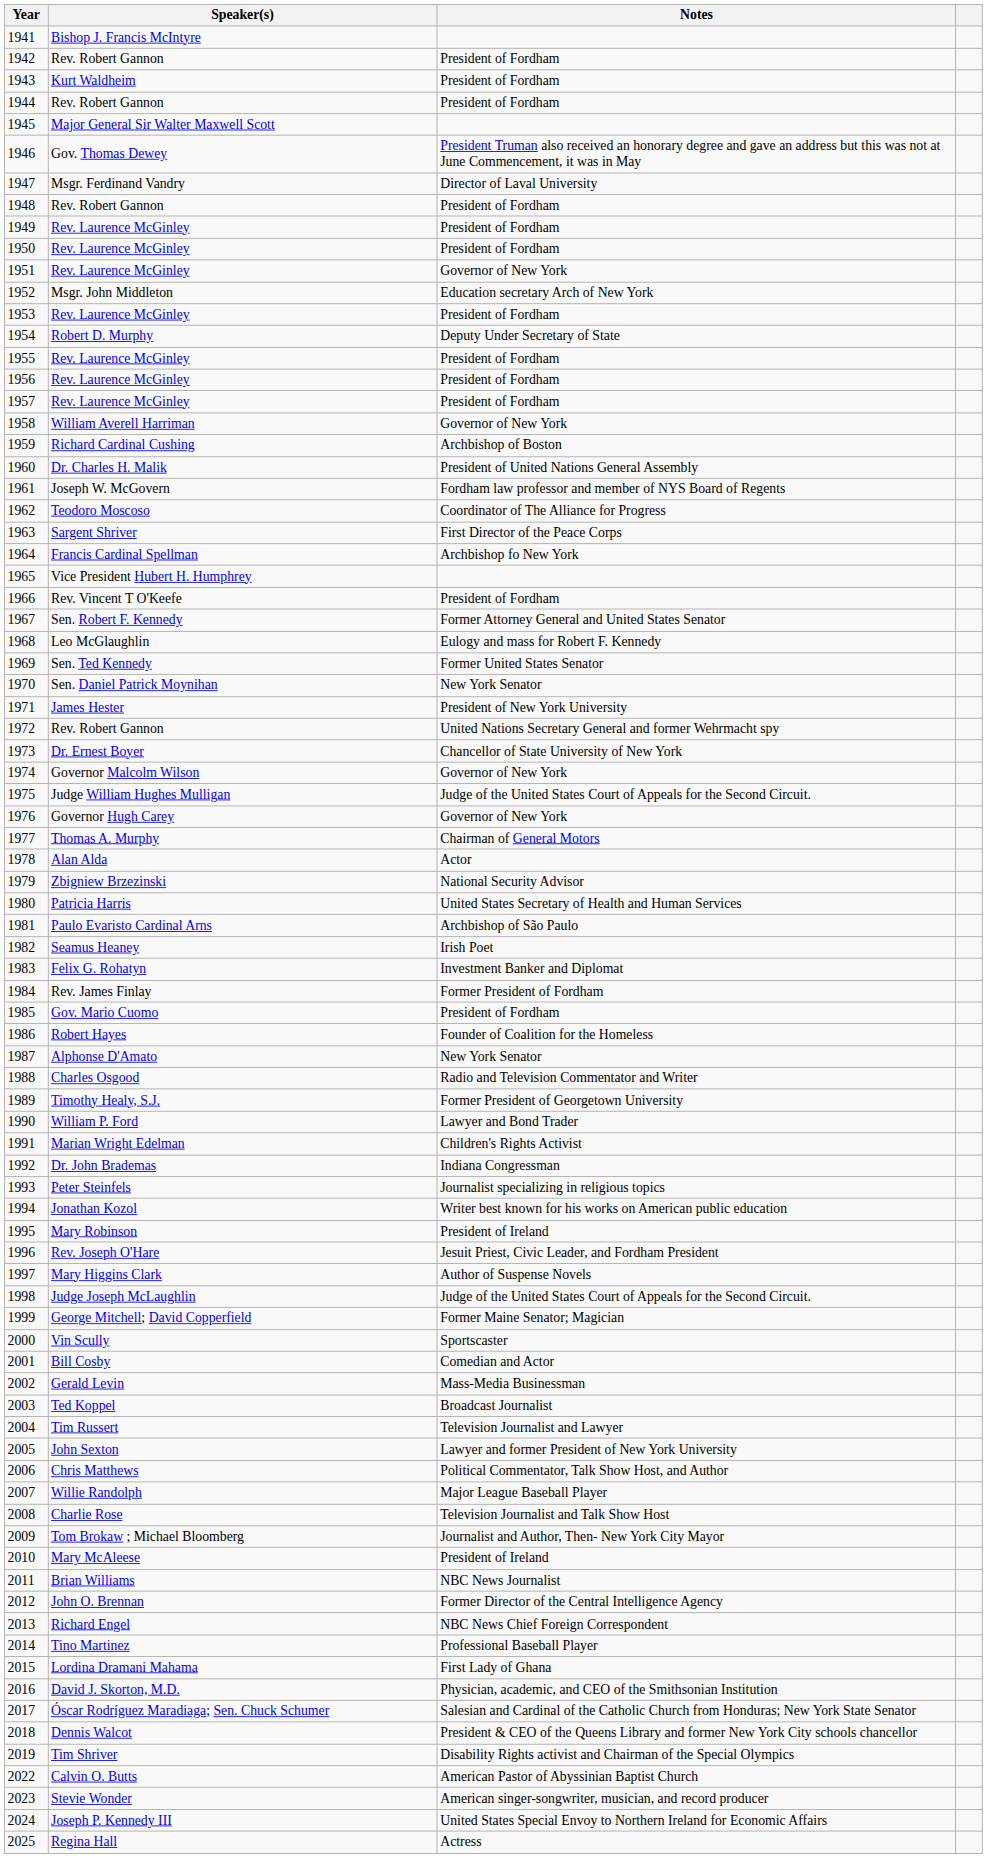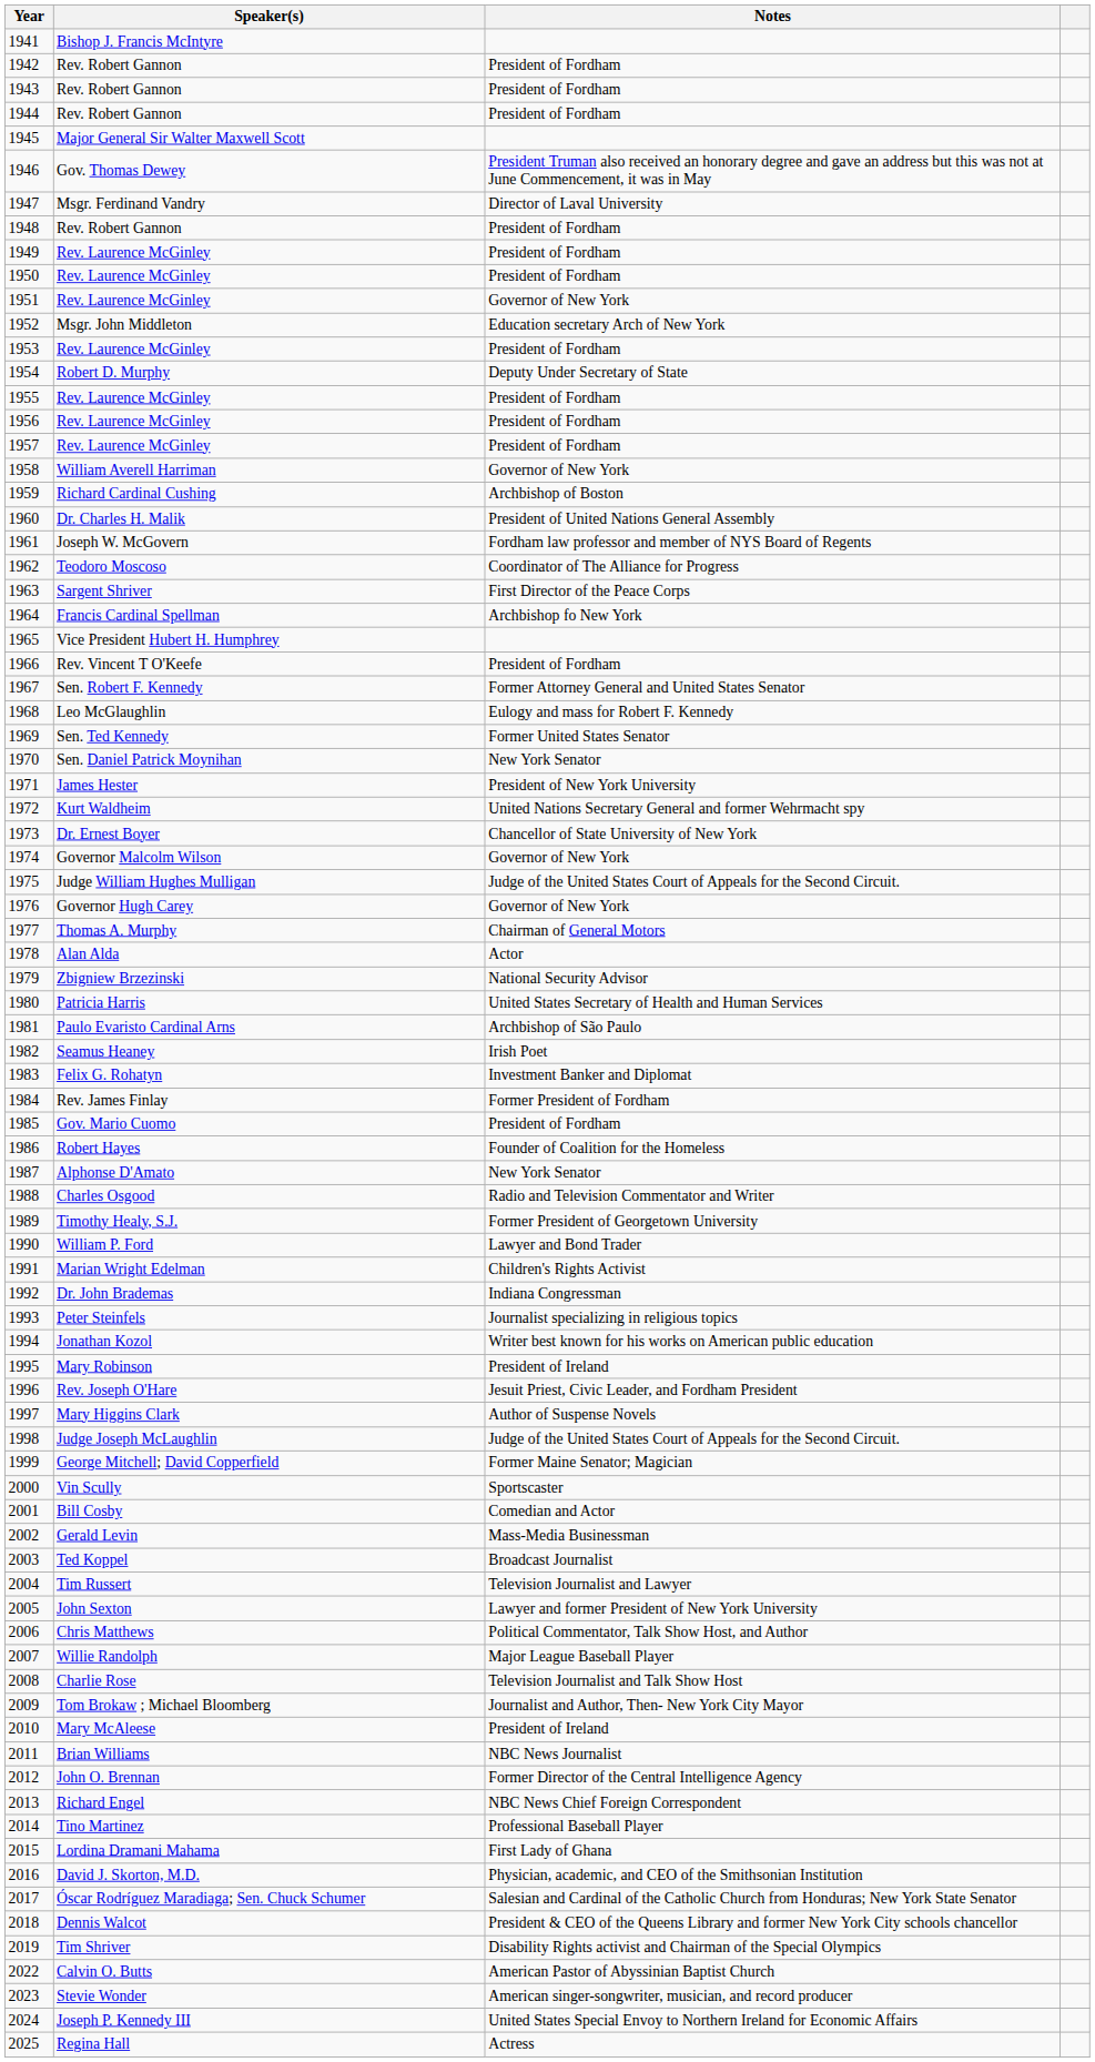 <table class="wikitable sortable" style="width:90%">
 <tr>
 <th style="width:3%;">Year</th>
 <th style="width:30%;" class="unsortable">Speaker(s)</th>
 <th style="width:40%;">Notes</th>
 <th style="width:2%;" class="unsortable"></th>
 </tr>
 <tr>
 <td>1941</td>
 <td><a href='#'>Bishop J. Francis McIntyre</a></td>
 <td></td>
 <td style=text-align:center></td>
 </tr>
 <tr>
 <td>1942</td>
 <td>Rev. Robert Gannon</td>
 <td>President of Fordham</td>
 <td style=text-align:center></td>
 </tr>
 <tr>
 <td>1943</td>
-<td><a href='#'>Kurt Waldheim</a></td>
+<td>Rev. Robert Gannon</td>
 <td>President of Fordham</td>
 <td style=text-align:center></td>
 </tr>
 <tr>
 <td>1944</td>
 <td>Rev. Robert Gannon</td>
 <td>President of Fordham</td>
 <td style=text-align:center></td>
 </tr>
 <tr>
 <td>1945</td>
 <td><a href='#'>Major General Sir Walter Maxwell Scott</a></td>
 <td></td>
 <td style=text-align:center></td>
 </tr>
 <tr>
 <td>1946</td>
 <td>Gov. <a href='#'>Thomas Dewey</a></td>
 <td><a href='#'>President Truman</a> also received an honorary degree and gave an address but this was not at June Commencement, it was in May</td>
 <td style=text-align:center></td>
 </tr>
 <tr>
 <td>1947</td>
 <td>Msgr. Ferdinand Vandry</td>
 <td>Director of Laval University</td>
 <td style=text-align:center></td>
 </tr>
 <tr>
 <td>1948</td>
 <td>Rev. Robert Gannon</td>
 <td>President of Fordham</td>
 <td style=text-align:center></td>
 </tr>
 <tr>
 <td>1949</td>
 <td><a href='#'>Rev. Laurence McGinley</a></td>
 <td>President of Fordham</td>
 <td style=text-align:center></td>
 </tr>
 <tr>
 <td>1950</td>
 <td><a href='#'>Rev. Laurence McGinley</a></td>
 <td>President of Fordham</td>
 <td style=text-align:center></td>
 </tr>
 <tr>
 <td>1951</td>
 <td><a href='#'>Rev. Laurence McGinley</a></td>
 <td>Governor of New York</td>
 <td style=text-align:center></td>
 </tr>
 <tr>
 <td>1952</td>
 <td>Msgr. John Middleton</td>
 <td>Education secretary Arch of New York</td>
 <td style=text-align:center></td>
 </tr>
 <tr>
 <td>1953</td>
 <td><a href='#'>Rev. Laurence McGinley</a></td>
 <td>President of Fordham</td>
 <td style=text-align:center></td>
 </tr>
 <tr>
 <td>1954</td>
 <td><a href='#'>Robert D. Murphy</a></td>
 <td>Deputy Under Secretary of State</td>
 <td style=text-align:center></td>
 </tr>
 <tr>
 <td>1955</td>
 <td><a href='#'>Rev. Laurence McGinley</a></td>
 <td>President of Fordham</td>
 <td style=text-align:center></td>
 </tr>
 <tr>
 <td>1956</td>
 <td><a href='#'>Rev. Laurence McGinley</a></td>
 <td>President of Fordham</td>
 <td style=text-align:center></td>
 </tr>
 <tr>
 <td>1957</td>
 <td><a href='#'>Rev. Laurence McGinley</a></td>
 <td>President of Fordham</td>
 <td style=text-align:center></td>
 </tr>
 <tr>
 <td>1958</td>
 <td><a href='#'>William Averell Harriman</a></td>
 <td>Governor of New York</td>
 <td style=text-align:center></td>
 </tr>
 <tr>
 <td>1959</td>
 <td><a href='#'>Richard Cardinal Cushing</a></td>
 <td>Archbishop of Boston</td>
 <td style=text-align:center></td>
 </tr>
 <tr>
 <td>1960</td>
 <td><a href='#'>Dr. Charles H. Malik</a></td>
 <td>President of United Nations General Assembly</td>
 <td style=text-align:center></td>
 </tr>
 <tr>
 <td>1961</td>
 <td>Joseph W. McGovern</td>
 <td>Fordham law professor and member of NYS Board of Regents</td>
 <td style=text-align:center></td>
 </tr>
 <tr>
 <td>1962</td>
 <td><a href='#'>Teodoro Moscoso</a></td>
 <td>Coordinator of The Alliance for Progress</td>
 <td style=text-align:center></td>
 </tr>
 <tr>
 <td>1963</td>
 <td><a href='#'>Sargent Shriver</a></td>
 <td>First Director of the Peace Corps</td>
 <td style=text-align:center></td>
 </tr>
 <tr>
 <td>1964</td>
 <td><a href='#'>Francis Cardinal Spellman</a></td>
 <td>Archbishop fo New York</td>
 <td style=text-align:center></td>
 </tr>
 <tr>
 <td>1965</td>
 <td>Vice President <a href='#'>Hubert H. Humphrey</a></td>
 <td></td>
 <td style=text-align:center></td>
 </tr>
 <tr>
 <td>1966</td>
 <td>Rev. Vincent T O'Keefe</td>
 <td>President of Fordham</td>
 <td style=text-align:center></td>
 </tr>
 <tr>
 <td>1967</td>
 <td>Sen. <a href='#'>Robert F. Kennedy</a></td>
 <td>Former Attorney General and United States Senator</td>
 <td style=text-align:center></td>
 </tr>
 <tr>
 <td>1968</td>
 <td>Leo McGlaughlin</td>
 <td>Eulogy and mass for Robert F. Kennedy</td>
 <td style=text-align:center></td>
 </tr>
 <tr>
 <td>1969</td>
 <td>Sen. <a href='#'>Ted Kennedy</a></td>
 <td>Former United States Senator</td>
 <td style=text-align:center></td>
 </tr>
 <tr>
 <td>1970</td>
 <td>Sen. <a href='#'>Daniel Patrick Moynihan</a></td>
 <td>New York Senator</td>
 <td style=text-align:center></td>
 </tr>
 <tr>
 <td>1971</td>
 <td><a href='#'>James Hester</a></td>
 <td>President of New York University</td>
 <td style=text-align:center></td>
 </tr>
 <tr>
 <td>1972</td>
-<td>Rev. Robert Gannon</td>
+<td><a href='#'>Kurt Waldheim</a></td>
 <td>United Nations Secretary General and former Wehrmacht spy</td>
 <td style=text-align:center></td>
 </tr>
 <tr>
 <td>1973</td>
 <td><a href='#'>Dr. Ernest Boyer</a></td>
 <td>Chancellor of State University of New York</td>
 <td style=text-align:center></td>
 </tr>
 <tr>
 <td>1974</td>
 <td>Governor <a href='#'>Malcolm Wilson</a></td>
 <td>Governor of New York</td>
 <td style=text-align:center></td>
 </tr>
 <tr>
 <td>1975</td>
 <td>Judge <a href='#'>William Hughes Mulligan</a></td>
 <td>Judge of the United States Court of Appeals for the Second Circuit.</td>
 <td style=text-align:center></td>
 </tr>
 <tr>
 <td>1976</td>
 <td>Governor <a href='#'>Hugh Carey</a></td>
 <td>Governor of New York</td>
 <td style=text-align:center></td>
 </tr>
 <tr>
 <td>1977</td>
 <td><a href='#'>Thomas A. Murphy</a></td>
 <td>Chairman of <a href='#'>General Motors</a></td>
 <td style=text-align:center></td>
 </tr>
 <tr>
 <td>1978</td>
 <td><a href='#'>Alan Alda</a></td>
 <td>Actor</td>
 <td style=text-align:center></td>
 </tr>
 <tr>
 <td>1979</td>
 <td><a href='#'>Zbigniew Brzezinski</a></td>
 <td>National Security Advisor</td>
 <td style=text-align:center></td>
 </tr>
 <tr>
 <td>1980</td>
 <td><a href='#'>Patricia Harris</a></td>
 <td>United States Secretary of Health and Human Services</td>
 <td style=text-align:center></td>
 </tr>
 <tr>
 <td>1981</td>
 <td><a href='#'>Paulo Evaristo Cardinal Arns</a></td>
 <td>Archbishop of São Paulo</td>
 <td style=text-align:center></td>
 </tr>
 <tr>
 <td>1982</td>
 <td><a href='#'>Seamus Heaney</a></td>
 <td>Irish Poet</td>
 <td style="text-align:center"></td>
 </tr>
 <tr>
 <td>1983</td>
 <td><a href='#'>Felix G. Rohatyn</a></td>
 <td>Investment Banker and Diplomat</td>
 <td style="text-align:center"></td>
 </tr>
 <tr>
 <td>1984</td>
 <td>Rev. James Finlay</td>
 <td>Former President of Fordham</td>
 <td style="text-align:center"></td>
 </tr>
 <tr>
 <td>1985</td>
 <td><a href='#'>Gov. Mario Cuomo</a></td>
 <td>President of Fordham</td>
 <td style="text-align:center"></td>
 </tr>
 <tr>
 <td>1986</td>
 <td><a href='#'>Robert Hayes</a></td>
 <td>Founder of Coalition for the Homeless</td>
 <td style=text-align:center></td>
 </tr>
 <tr>
 <td>1987</td>
 <td><a href='#'>Alphonse D'Amato</a></td>
 <td>New York Senator</td>
 <td style="text-align:center"></td>
 </tr>
 <tr>
 <td>1988</td>
 <td><a href='#'>Charles Osgood</a></td>
 <td>Radio and Television Commentator and Writer</td>
 <td style="text-align:center"></td>
 </tr>
 <tr>
 <td>1989</td>
 <td><a href='#'>Timothy Healy, S.J.</a></td>
 <td>Former President of Georgetown University</td>
 <td style="text-align:center"></td>
 </tr>
 <tr>
 <td>1990</td>
 <td><a href='#'>William P. Ford</a></td>
 <td>Lawyer and Bond Trader</td>
 <td style="text-align:center"></td>
 </tr>
 <tr>
 <td>1991</td>
 <td><a href='#'>Marian Wright Edelman</a></td>
 <td>Children's Rights Activist</td>
 <td style="text-align:center"></td>
 </tr>
 <tr>
 <td>1992</td>
 <td><a href='#'>Dr. John Brademas</a></td>
 <td>Indiana Congressman</td>
 <td style="text-align:center"></td>
 </tr>
 <tr>
 <td>1993</td>
 <td><a href='#'>Peter Steinfels</a></td>
 <td>Journalist specializing in religious topics</td>
 <td style="text-align:center"></td>
 </tr>
 <tr>
 <td>1994</td>
 <td><a href='#'>Jonathan Kozol</a></td>
 <td>Writer best known for his works on American public education</td>
 <td style="text-align:center"></td>
 </tr>
 <tr>
 <td>1995</td>
 <td><a href='#'>Mary Robinson</a></td>
 <td>President of Ireland</td>
 <td style=text-align:center></td>
 </tr>
 <tr>
 <td>1996</td>
 <td><a href='#'>Rev. Joseph O'Hare</a></td>
 <td>Jesuit Priest, Civic Leader, and Fordham President</td>
 <td style="text-align:center"></td>
 </tr>
 <tr>
 <td>1997</td>
 <td><a href='#'>Mary Higgins Clark</a></td>
 <td>Author of Suspense Novels</td>
 <td style="text-align:center"></td>
 </tr>
 <tr>
 <td>1998</td>
 <td><a href='#'>Judge Joseph McLaughlin</a></td>
 <td>Judge of the United States Court of Appeals for the Second Circuit.</td>
 <td style="text-align:center"></td>
 </tr>
 <tr>
 <td>1999</td>
 <td><a href='#'>George Mitchell</a>; <a href='#'>David Copperfield</a></td>
 <td>Former Maine Senator; Magician</td>
 <td style="text-align:center"></td>
 </tr>
 <tr>
 <td>2000</td>
 <td><a href='#'>Vin Scully</a></td>
 <td>Sportscaster</td>
 <td style="text-align:center"></td>
 </tr>
 <tr>
 <td>2001</td>
 <td><a href='#'>Bill Cosby</a></td>
 <td>Comedian and Actor</td>
 <td style="text-align:center"></td>
 </tr>
 <tr>
 <td>2002</td>
 <td><a href='#'>Gerald Levin</a></td>
 <td>Mass-Media Businessman</td>
 <td style="text-align:center"></td>
 </tr>
 <tr>
 <td>2003</td>
 <td><a href='#'>Ted Koppel</a></td>
 <td>Broadcast Journalist</td>
 <td style="text-align:center"></td>
 </tr>
 <tr>
 <td>2004</td>
 <td><a href='#'>Tim Russert</a></td>
 <td>Television Journalist and Lawyer</td>
 <td style="text-align:center"></td>
 </tr>
 <tr>
 <td>2005</td>
 <td><a href='#'>John Sexton</a></td>
 <td>Lawyer and former President of New York University</td>
 <td style="text-align:center"></td>
 </tr>
 <tr>
 <td>2006</td>
 <td><a href='#'>Chris Matthews</a></td>
 <td>Political Commentator, Talk Show Host, and Author</td>
 <td style="text-align:center"></td>
 </tr>
 <tr>
 <td>2007</td>
 <td><a href='#'>Willie Randolph</a></td>
 <td>Major League Baseball Player</td>
 <td style="text-align:center"></td>
 </tr>
 <tr>
 <td>2008</td>
 <td><a href='#'>Charlie Rose</a></td>
 <td>Television Journalist and Talk Show Host</td>
 <td style="text-align:center"></td>
 </tr>
 <tr>
 <td>2009</td>
 <td><a href='#'>Tom Brokaw</a> ; Michael Bloomberg</td>
 <td>Journalist and Author, Then- New York City Mayor</td>
 <td style="text-align:center"></td>
 </tr>
 <tr>
 <td>2010</td>
 <td><a href='#'>Mary McAleese</a></td>
 <td>President of Ireland</td>
 <td style=text-align:center></td>
 </tr>
 <tr>
 <td>2011</td>
 <td><a href='#'>Brian Williams</a></td>
 <td>NBC News Journalist</td>
 <td style="text-align:center"></td>
 </tr>
 <tr>
 <td>2012</td>
 <td><a href='#'>John O. Brennan</a></td>
 <td>Former Director of the Central Intelligence Agency</td>
 <td style="text-align:center"></td>
 </tr>
 <tr>
 <td>2013</td>
 <td><a href='#'>Richard Engel</a></td>
 <td>NBC News Chief Foreign Correspondent</td>
 <td style="text-align:center"></td>
 </tr>
 <tr>
 <td>2014</td>
 <td><a href='#'>Tino Martinez</a></td>
 <td>Professional Baseball Player</td>
 <td style="text-align:center"></td>
 </tr>
 <tr>
 <td>2015</td>
 <td><a href='#'>Lordina Dramani Mahama</a></td>
 <td>First Lady of Ghana</td>
 <td style="text-align:center"></td>
 </tr>
 <tr>
 <td>2016</td>
 <td><a href='#'>David J. Skorton, M.D.</a></td>
 <td>Physician, academic, and CEO of the Smithsonian Institution</td>
 <td style="text-align:center"></td>
 </tr>
 <tr>
 <td>2017</td>
 <td><a href='#'>Óscar Rodríguez Maradiaga</a>; <a href='#'>Sen. Chuck Schumer</a></td>
 <td>Salesian and Cardinal of the Catholic Church from Honduras; New York State Senator</td>
 <td style="text-align:center"></td>
 </tr>
 <tr>
 <td>2018</td>
 <td><a href='#'>Dennis Walcot</a></td>
 <td>President & CEO of the Queens Library and former New York City schools chancellor</td>
 <td style="text-align:center"></td>
 </tr>
 <tr>
 <td>2019</td>
 <td><a href='#'>Tim Shriver</a></td>
 <td>Disability Rights activist and Chairman of the Special Olympics</td>
 <td style="text-align:center"></td>
 </tr>
 <tr>
 <td>2022</td>
 <td><a href='#'>Calvin O. Butts</a></td>
 <td>American Pastor of Abyssinian Baptist Church</td>
 <td style="text-align:center"></td>
 </tr>
 <tr>
 <td>2023</td>
 <td><a href='#'>Stevie Wonder</a></td>
 <td>American singer-songwriter, musician, and record producer</td>
 <td style="text-align:center"></td>
 </tr>
 <tr>
 <td>2024</td>
 <td><a href='#'>Joseph P. Kennedy III</a></td>
 <td>United States Special Envoy to Northern Ireland for Economic Affairs</td>
 <td style="text-align:center"></td>
 </tr>
 <tr>
 <td>2025</td>
 <td><a href='#'>Regina Hall</a></td>
 <td>Actress</td>
 <td style="text-align:center"></td>
 </tr>
 </table>
